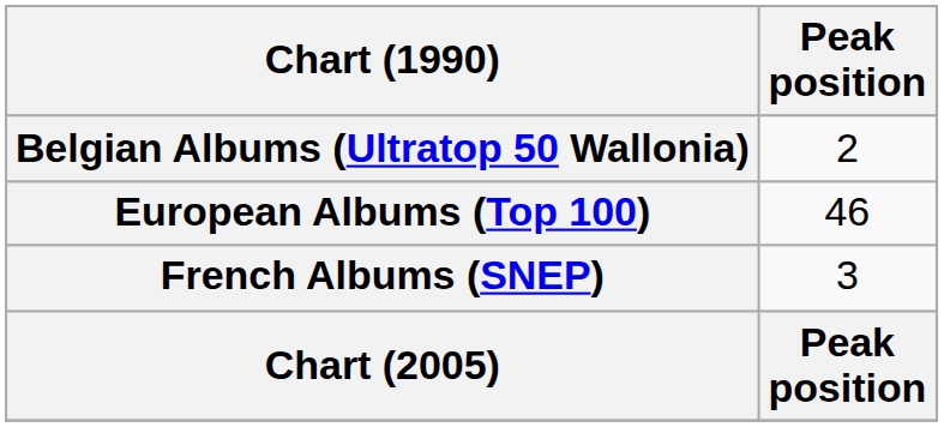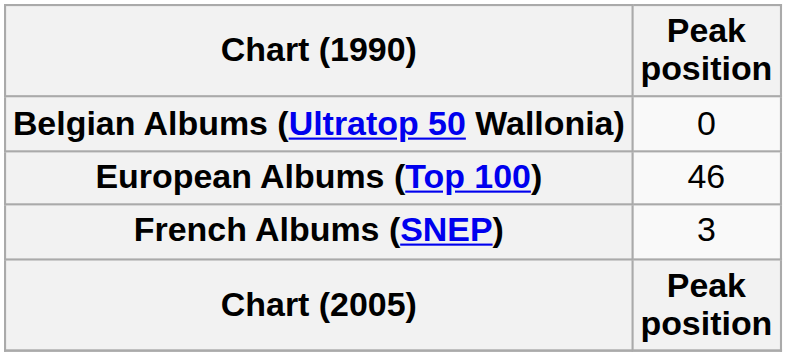 <table class="wikitable sortable plainrowheaders" style="text-align:center">
 <tr>
 <th scope="col">Chart (1990)</th>
 <th scope="col">Peak<br>position</th>
 </tr>
 <tr>
 <th scope="row">Belgian Albums (<a href='#'>Ultratop 50</a> Wallonia)</th>
-<td>2</td>
+<td>0</td>
 </tr>
 <tr>
 <th scope="row">European Albums (<a href='#'>Top 100</a>)</th>
 <td>46</td>
 </tr>
 <tr>
 <th scope="row">French Albums (<a href='#'>SNEP</a>)</th>
 <td>3</td>
 </tr>
 <tr>
 <th scope="col">Chart (2005)</th>
 <th scope="col">Peak<br>position</th>
 </tr>
 <tr>
 </tr>
 </table>
